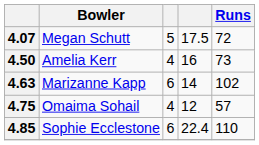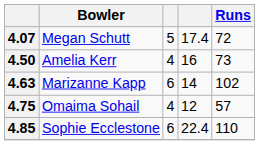 <table class="wikitable">
 <tr>
 <th scope=col></th>
 <th scope=col>Bowler</th>
 <th scope=col><a href='#'></a></th>
 <th scope=col><a href='#'></a></th>
 <th scope=col><a href='#'>Runs</a></th>
 </tr>
 <tr>
 <th>4.07</th>
 <td> <a href='#'>Megan Schutt</a></td>
 <td>5</td>
-<td>17.5</td>
+<td>17.4</td>
 <td>72</td>
 </tr>
 <tr>
 <th>4.50</th>
 <td> <a href='#'>Amelia Kerr</a></td>
 <td>4</td>
 <td>16</td>
 <td>73</td>
 </tr>
 <tr>
 <th>4.63</th>
 <td> <a href='#'>Marizanne Kapp</a></td>
 <td>6</td>
 <td>14</td>
 <td>102</td>
 </tr>
 <tr>
 <th>4.75</th>
 <td> <a href='#'>Omaima Sohail</a></td>
 <td>4</td>
 <td>12</td>
 <td>57</td>
 </tr>
 <tr>
 <th>4.85</th>
 <td> <a href='#'>Sophie Ecclestone</a></td>
 <td>6</td>
 <td>22.4</td>
 <td>110</td>
 </tr>
 <tr>
 </tr>
 </table>
